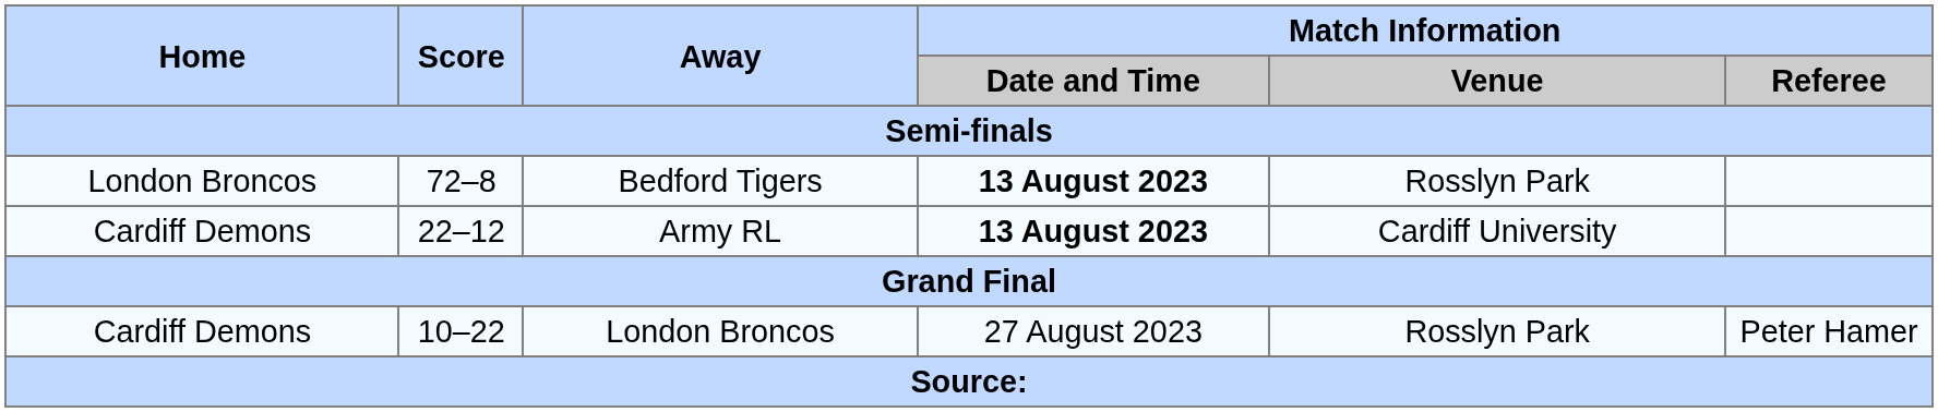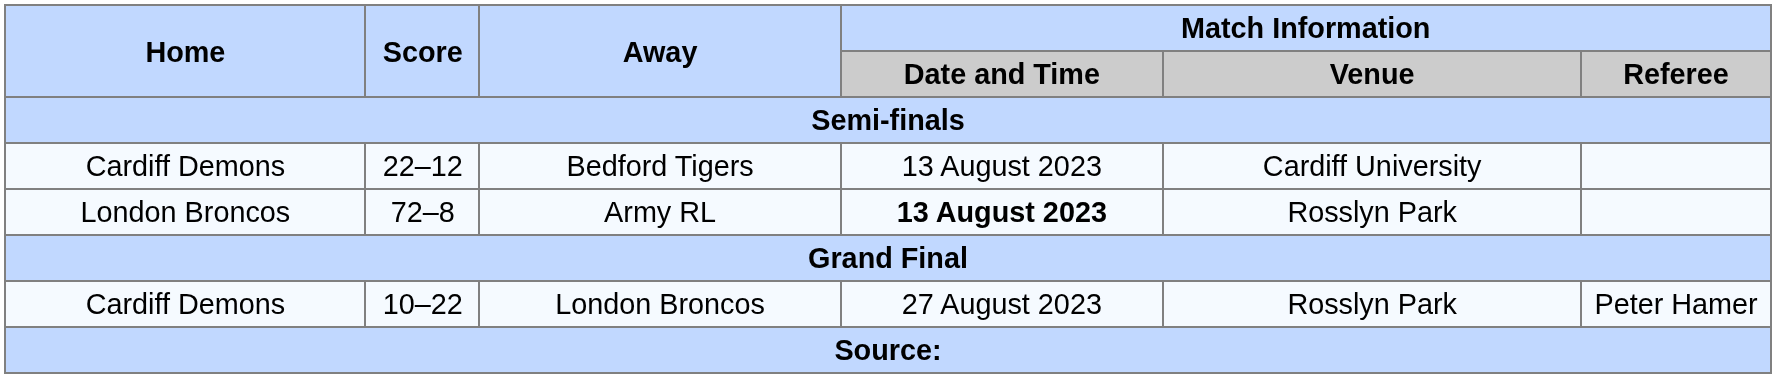 <table border=1 style="border-collapse:collapse; font-size:90%; text-align:center;" cellpadding=3 cellspacing=0 width=100%>
 <tr style="background:#C1D8ff;">
 <th scope="col" rowspan=2 width=19%>Home</th>
 <th scope="col" rowspan=2 width=6%>Score</th>
 <th scope="col" rowspan=2 width=19%>Away</th>
 <th colspan=3>Match Information</th>
 </tr>
 <tr style="background:#CCCCCC;">
 <th scope="col" width=17%>Date and Time</th>
 <th scope="col" width=22%>Venue</th>
 <th scope="col" width=10%>Referee</th>
 </tr>
 <tr style="background:#C1D8ff;">
 <td colspan=7><strong>Semi-finals</strong></td>
 </tr>
 <tr style="background:#f5faff;">
-<td>London Broncos</td>
-<td>72–8</td>
+<td>Cardiff Demons</td>
+<td>22–12</td>
 <td>Bedford Tigers</td>
-<td><strong>13 August 2023</strong></td>
-<td>Rosslyn Park</td>
+<td>13 August 2023</td>
+<td>Cardiff University</td>
 <td></td>
 </tr>
 <tr style="background:#f5faff;">
-<td>Cardiff Demons</td>
-<td>22–12</td>
+<td>London Broncos</td>
+<td>72–8</td>
 <td>Army RL</td>
 <td><strong>13 August 2023</strong></td>
-<td>Cardiff University</td>
+<td>Rosslyn Park</td>
 <td></td>
 </tr>
 <tr style="background:#c1d8ff;">
 <td colspan=7><strong>Grand Final</strong></td>
 </tr>
 <tr style="background:#f5faff;">
 <td>Cardiff Demons</td>
 <td>10–22</td>
 <td>London Broncos</td>
 <td>27 August 2023</td>
 <td>Rosslyn Park</td>
 <td>Peter Hamer</td>
 </tr>
 <tr style="background:#c1d8ff;">
 <th colspan=7>Source:</th>
 </tr>
 </table>
